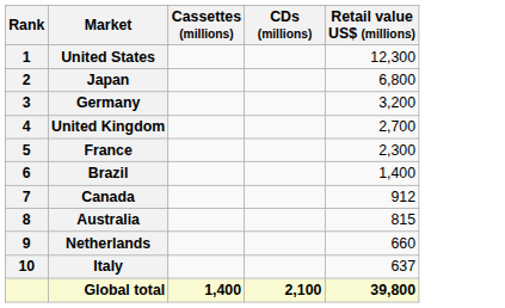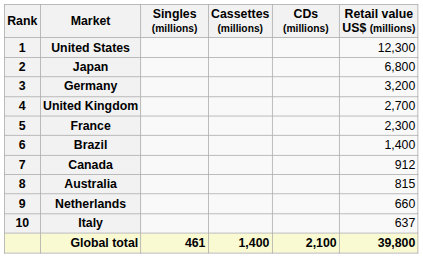 <table class="wikitable plainrowheaders sortable" style="text-align:right;">
 <tr>
 <th scope="col">Rank</th>
 <th scope="col">Market</th>
+<th scope="col" style="width:5em;">Singles <br><small>(millions)</small></th>
 <th scope="col">Cassettes<br><small>(millions)</small></th>
 <th scope="col" style="width:5em;">CDs <br><small>(millions)</small></th>
 <th scope="col">Retail value<br>US$ <small>(millions)</small></th>
 </tr>
 <tr>
 <th>1</th>
 <th scope="row">United States</th>
 <td></td>
 <td></td>
+<td></td>
 <td>12,300</td>
 </tr>
 <tr>
 <th>2</th>
 <th scope="row">Japan</th>
+<td></td>
 <td></td>
 <td></td>
 <td>6,800</td>
 </tr>
 <tr>
 <th>3</th>
 <th scope="row">Germany</th>
 <td></td>
 <td></td>
+<td></td>
 <td>3,200</td>
 </tr>
 <tr>
 <th>4</th>
 <th scope="row">United Kingdom</th>
+<td></td>
 <td></td>
 <td></td>
 <td>2,700</td>
 </tr>
 <tr>
 <th>5</th>
 <th scope="row">France</th>
 <td></td>
 <td></td>
+<td></td>
 <td>2,300</td>
 </tr>
 <tr>
 <th>6</th>
 <th scope="row">Brazil</th>
+<td></td>
 <td></td>
 <td></td>
 <td>1,400</td>
 </tr>
 <tr>
 <th>7</th>
 <th scope="row">Canada</th>
 <td></td>
 <td></td>
+<td></td>
 <td>912</td>
 </tr>
 <tr>
 <th>8</th>
 <th scope="row">Australia</th>
+<td></td>
 <td></td>
 <td></td>
 <td>815</td>
 </tr>
 <tr>
 <th>9</th>
 <th scope="row">Netherlands</th>
 <td></td>
 <td></td>
+<td></td>
 <td>660</td>
 </tr>
 <tr>
 <th>10</th>
 <th scope="row">Italy</th>
 <td></td>
 <td></td>
+<td></td>
 <td>637</td>
 </tr>
 <tr class="sortbottom" style="background-color:#FAFAD2; font-weight:bold;">
 <td></td>
 <td>Global total</td>
+<td>461</td>
 <td>1,400</td>
 <td>2,100</td>
 <td>39,800</td>
 </tr>
 </table>
